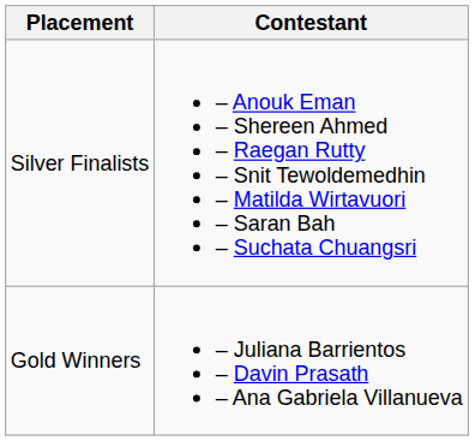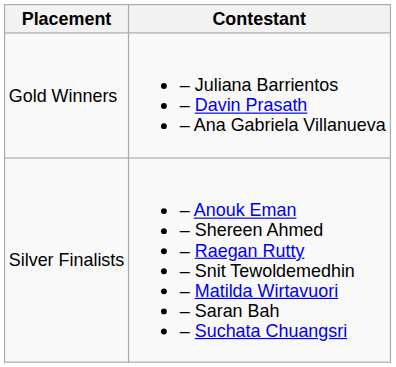 <table class="wikitable sortable" style="font-size: 95%;">
 <tr>
 <th>Placement</th>
 <th>Contestant</th>
 </tr>
 <tr>
+<td>Gold Winners</td>
+<td><br><ul><li> – Juliana Barrientos</li><li> – <a href='#'>Davin Prasath</a></li><li> – Ana Gabriela Villanueva</li></ul></td>
+</tr>
+<tr>
 <td>Silver Finalists</td>
 <td><br><ul><li> – <a href='#'>Anouk Eman</a></li><li> – Shereen Ahmed</li><li> – <a href='#'>Raegan Rutty</a></li><li> – Snit Tewoldemedhin</li><li> – <a href='#'>Matilda Wirtavuori</a></li><li> – Saran Bah</li><li> – <a href='#'>Suchata Chuangsri</a></li></ul></td>
 </tr>
-<tr>
-<td>Gold Winners</td>
-<td><br><ul><li> – Juliana Barrientos</li><li> – <a href='#'>Davin Prasath</a></li><li> – Ana Gabriela Villanueva</li></ul></td>
-</tr>
 </table>
